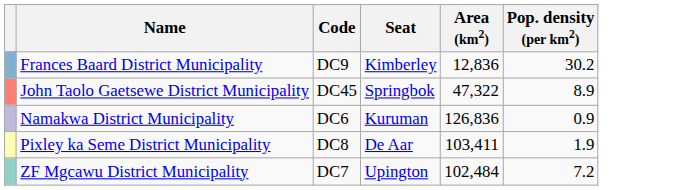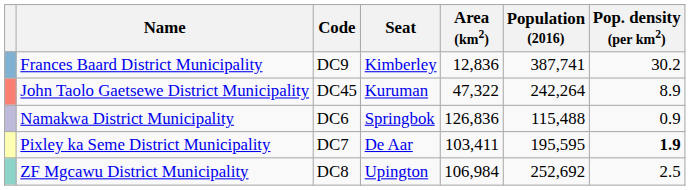 <table class="wikitable sortable">
 <tr>
 <th class="unsortable"> </th>
 <th>Name</th>
 <th>Code</th>
 <th>Seat</th>
 <th>Area<br><small>(km<sup>2</sup>)</small></th>
+<th>Population<br><small>(2016)</small></th>
 <th>Pop. density<br><small>(per km<sup>2</sup>)</small></th>
 </tr>
 <tr>
 <td style="text-align:center;background-color:#80B1D3"></td>
 <td><a href='#'>Frances Baard District Municipality</a></td>
 <td>DC9</td>
 <td><a href='#'>Kimberley</a></td>
 <td style="text-align:right">12,836</td>
+<td style="text-align:right">387,741</td>
 <td style="text-align:right">30.2</td>
 </tr>
 <tr>
 <td style="text-align:center;background-color:#FB8072"></td>
 <td><a href='#'>John Taolo Gaetsewe District Municipality</a></td>
 <td>DC45</td>
-<td><a href='#'>Springbok</a></td>
+<td><a href='#'>Kuruman</a></td>
 <td style="text-align:right">47,322</td>
+<td style="text-align:right">242,264</td>
 <td style="text-align:right">8.9</td>
 </tr>
 <tr>
 <td style="text-align:center;background-color:#BEBADA"></td>
 <td><a href='#'>Namakwa District Municipality</a></td>
 <td>DC6</td>
-<td><a href='#'>Kuruman</a></td>
+<td><a href='#'>Springbok</a></td>
 <td style="text-align:right">126,836</td>
+<td style="text-align:right">115,488</td>
 <td style="text-align:right">0.9</td>
 </tr>
 <tr>
 <td style="text-align:center;background-color:#FFFFB3"></td>
 <td><a href='#'>Pixley ka Seme District Municipality</a></td>
-<td>DC8</td>
+<td>DC7</td>
 <td><a href='#'>De Aar</a></td>
 <td style="text-align:right">103,411</td>
-<td style="text-align:right">1.9</td>
+<td style="text-align:right">195,595</td>
+<td style="text-align:right"><strong>1.9</strong></td>
 </tr>
 <tr>
 <td style="text-align:center;background-color:#8DD3C7"></td>
 <td><a href='#'>ZF Mgcawu District Municipality</a></td>
-<td>DC7</td>
+<td>DC8</td>
 <td><a href='#'>Upington</a></td>
-<td style="text-align:right">102,484</td>
-<td style="text-align:right">7.2</td>
+<td style="text-align:right">106,984</td>
+<td style="text-align:right">252,692</td>
+<td style="text-align:right">2.5</td>
 </tr>
 </table>
